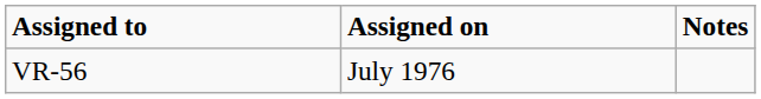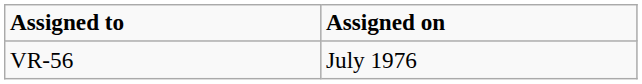 <table class="wikitable" style="width: 70%;">
 <tr>
 <td style="width: 200px;"><strong>Assigned to</strong></td>
 <td style="width: 200px;"><strong>Assigned on</strong></td>
-<td><strong>Notes</strong></td>
 </tr>
 <tr>
 <td>VR-56</td>
 <td>July 1976</td>
-<td></td>
 </tr>
 </table>
